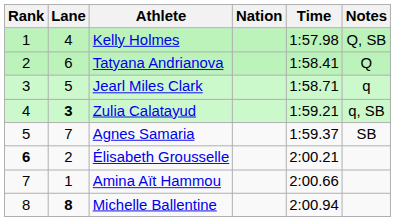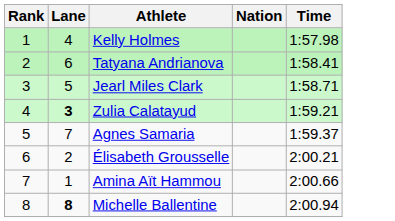 <table class="wikitable sortable" style="text-align:center">
 <tr>
 <th>Rank</th>
 <th>Lane</th>
 <th>Athlete</th>
 <th>Nation</th>
 <th>Time</th>
-<th>Notes</th>
 </tr>
 <tr bgcolor=bbf3bb>
 <td>1</td>
 <td>4</td>
 <td align=left><a href='#'>Kelly Holmes</a></td>
 <td align=left></td>
 <td>1:57.98</td>
-<td>Q, SB</td>
 </tr>
 <tr bgcolor=bbf3bb>
 <td>2</td>
 <td>6</td>
 <td align=left><a href='#'>Tatyana Andrianova</a></td>
 <td align=left></td>
 <td>1:58.41</td>
-<td>Q</td>
 </tr>
 <tr bgcolor=ccf9cc>
 <td>3</td>
 <td>5</td>
 <td align=left><a href='#'>Jearl Miles Clark</a></td>
 <td align=left></td>
 <td>1:58.71</td>
-<td>q</td>
 </tr>
 <tr bgcolor=ccf9cc>
 <td>4</td>
 <td><strong>3</strong></td>
 <td align=left><a href='#'>Zulia Calatayud</a></td>
 <td align=left></td>
 <td>1:59.21</td>
-<td>q, SB</td>
 </tr>
 <tr>
 <td>5</td>
 <td>7</td>
 <td align=left><a href='#'>Agnes Samaria</a></td>
 <td align=left></td>
 <td>1:59.37</td>
-<td>SB</td>
 </tr>
 <tr>
-<td><strong>6</strong></td>
+<td>6</td>
 <td>2</td>
 <td align=left><a href='#'>Élisabeth Grousselle</a></td>
 <td align=left></td>
 <td>2:00.21</td>
-<td></td>
 </tr>
 <tr>
 <td>7</td>
 <td>1</td>
 <td align=left><a href='#'>Amina Aït Hammou</a></td>
 <td align=left></td>
 <td>2:00.66</td>
-<td></td>
 </tr>
 <tr>
 <td>8</td>
 <td><strong>8</strong></td>
 <td align=left><a href='#'>Michelle Ballentine</a></td>
 <td align=left></td>
 <td>2:00.94</td>
-<td></td>
 </tr>
 </table>
